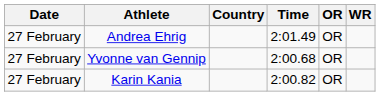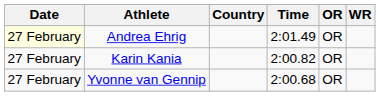 <table class="wikitable" style="text-align:center">
 <tr>
 <th>Date</th>
 <th>Athlete</th>
 <th>Country</th>
 <th>Time</th>
 <th>OR</th>
 <th>WR</th>
 </tr>
 <tr>
-<td>27 February</td>
+<td style="background: lightyellow;">27 February</td>
 <td><a href='#'>Andrea Ehrig</a></td>
 <td></td>
 <td>2:01.49</td>
+<td>OR</td>
+<td></td>
+</tr>
+<tr>
+<td>27 February</td>
+<td><a href='#'>Karin Kania</a></td>
+<td></td>
+<td>2:00.82</td>
 <td>OR</td>
 <td></td>
 </tr>
 <tr>
 <td>27 February</td>
 <td><a href='#'>Yvonne van Gennip</a></td>
 <td></td>
 <td>2:00.68</td>
 <td>OR</td>
 <td></td>
 </tr>
-<tr>
-<td>27 February</td>
-<td><a href='#'>Karin Kania</a></td>
-<td></td>
-<td>2:00.82</td>
-<td>OR</td>
-<td></td>
-</tr>
 </table>
